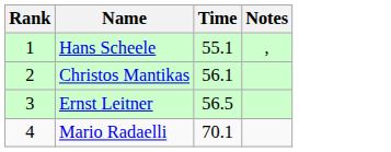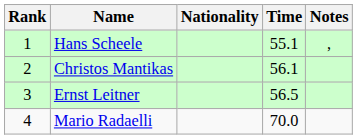 <table class="wikitable sortable" style="text-align:center">
 <tr>
 <th>Rank</th>
 <th>Name</th>
+<th>Nationality</th>
 <th>Time</th>
 <th>Notes</th>
 </tr>
 <tr bgcolor=ccffcc>
 <td>1</td>
 <td align=left><a href='#'>Hans Scheele</a></td>
+<td align=left></td>
 <td>55.1</td>
 <td>, </td>
 </tr>
 <tr bgcolor=ccffcc>
 <td>2</td>
 <td align=left><a href='#'>Christos Mantikas</a></td>
+<td align=left></td>
 <td>56.1</td>
 <td></td>
 </tr>
 <tr bgcolor=ccffcc>
 <td>3</td>
 <td align=left><a href='#'>Ernst Leitner</a></td>
+<td align=left></td>
 <td>56.5</td>
 <td></td>
 </tr>
 <tr>
 <td>4</td>
 <td align=left><a href='#'>Mario Radaelli</a></td>
-<td>70.1</td>
+<td align=left></td>
+<td>70.0</td>
 <td></td>
 </tr>
 </table>
